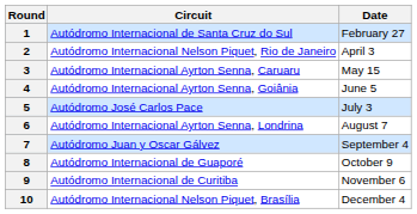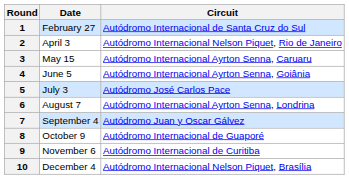 <table class="wikitable" style="font-size: 85%">
 <tr>
 <th>Round</th>
+<th>Date</th>
 <th>Circuit</th>
-<th>Date</th>
 </tr>
 <tr style="background:#D0E7FF;">
 <th>1</th>
+<td>February 27</td>
 <td><a href='#'>Autódromo Internacional de Santa Cruz do Sul</a></td>
-<td>February 27</td>
 </tr>
 <tr style="background:#FFFFFF;">
 <th>2</th>
+<td>April 3</td>
 <td><a href='#'>Autódromo Internacional Nelson Piquet</a>, <a href='#'>Rio de Janeiro</a></td>
-<td>April 3</td>
 </tr>
 <tr style="background:#FFFFFF;">
 <th>3</th>
+<td>May 15</td>
 <td><a href='#'>Autódromo Internacional Ayrton Senna</a>, <a href='#'>Caruaru</a></td>
-<td>May 15</td>
 </tr>
 <tr style="background:#FFFFFF;">
 <th>4</th>
+<td>June 5</td>
 <td><a href='#'>Autódromo Internacional Ayrton Senna</a>, <a href='#'>Goiânia</a></td>
-<td>June 5</td>
 </tr>
 <tr style="background:#D0E7FF;">
 <th>5</th>
+<td>July 3</td>
 <td><a href='#'>Autódromo José Carlos Pace</a></td>
-<td>July 3</td>
 </tr>
 <tr style="background:#FFFFFF;">
 <th>6</th>
+<td>August 7</td>
 <td><a href='#'>Autódromo Internacional Ayrton Senna</a>, <a href='#'>Londrina</a></td>
-<td>August 7</td>
 </tr>
 <tr style="background:#D0E7FF;">
 <th>7</th>
+<td>September 4</td>
 <td><a href='#'>Autódromo Juan y Oscar Gálvez</a></td>
-<td>September 4</td>
 </tr>
 <tr style="background:#FFFFFF;">
 <th>8</th>
+<td>October 9</td>
 <td><a href='#'>Autódromo Internacional de Guaporé</a></td>
-<td>October 9</td>
 </tr>
 <tr style="background:#FFFFFF;">
 <th>9</th>
+<td>November 6</td>
 <td><a href='#'>Autódromo Internacional de Curitiba</a></td>
-<td>November 6</td>
 </tr>
 <tr style="background:#FFFFFF;">
 <th>10</th>
+<td>December 4</td>
 <td><a href='#'>Autódromo Internacional Nelson Piquet</a>, <a href='#'>Brasília</a></td>
-<td>December 4</td>
 </tr>
 </table>
